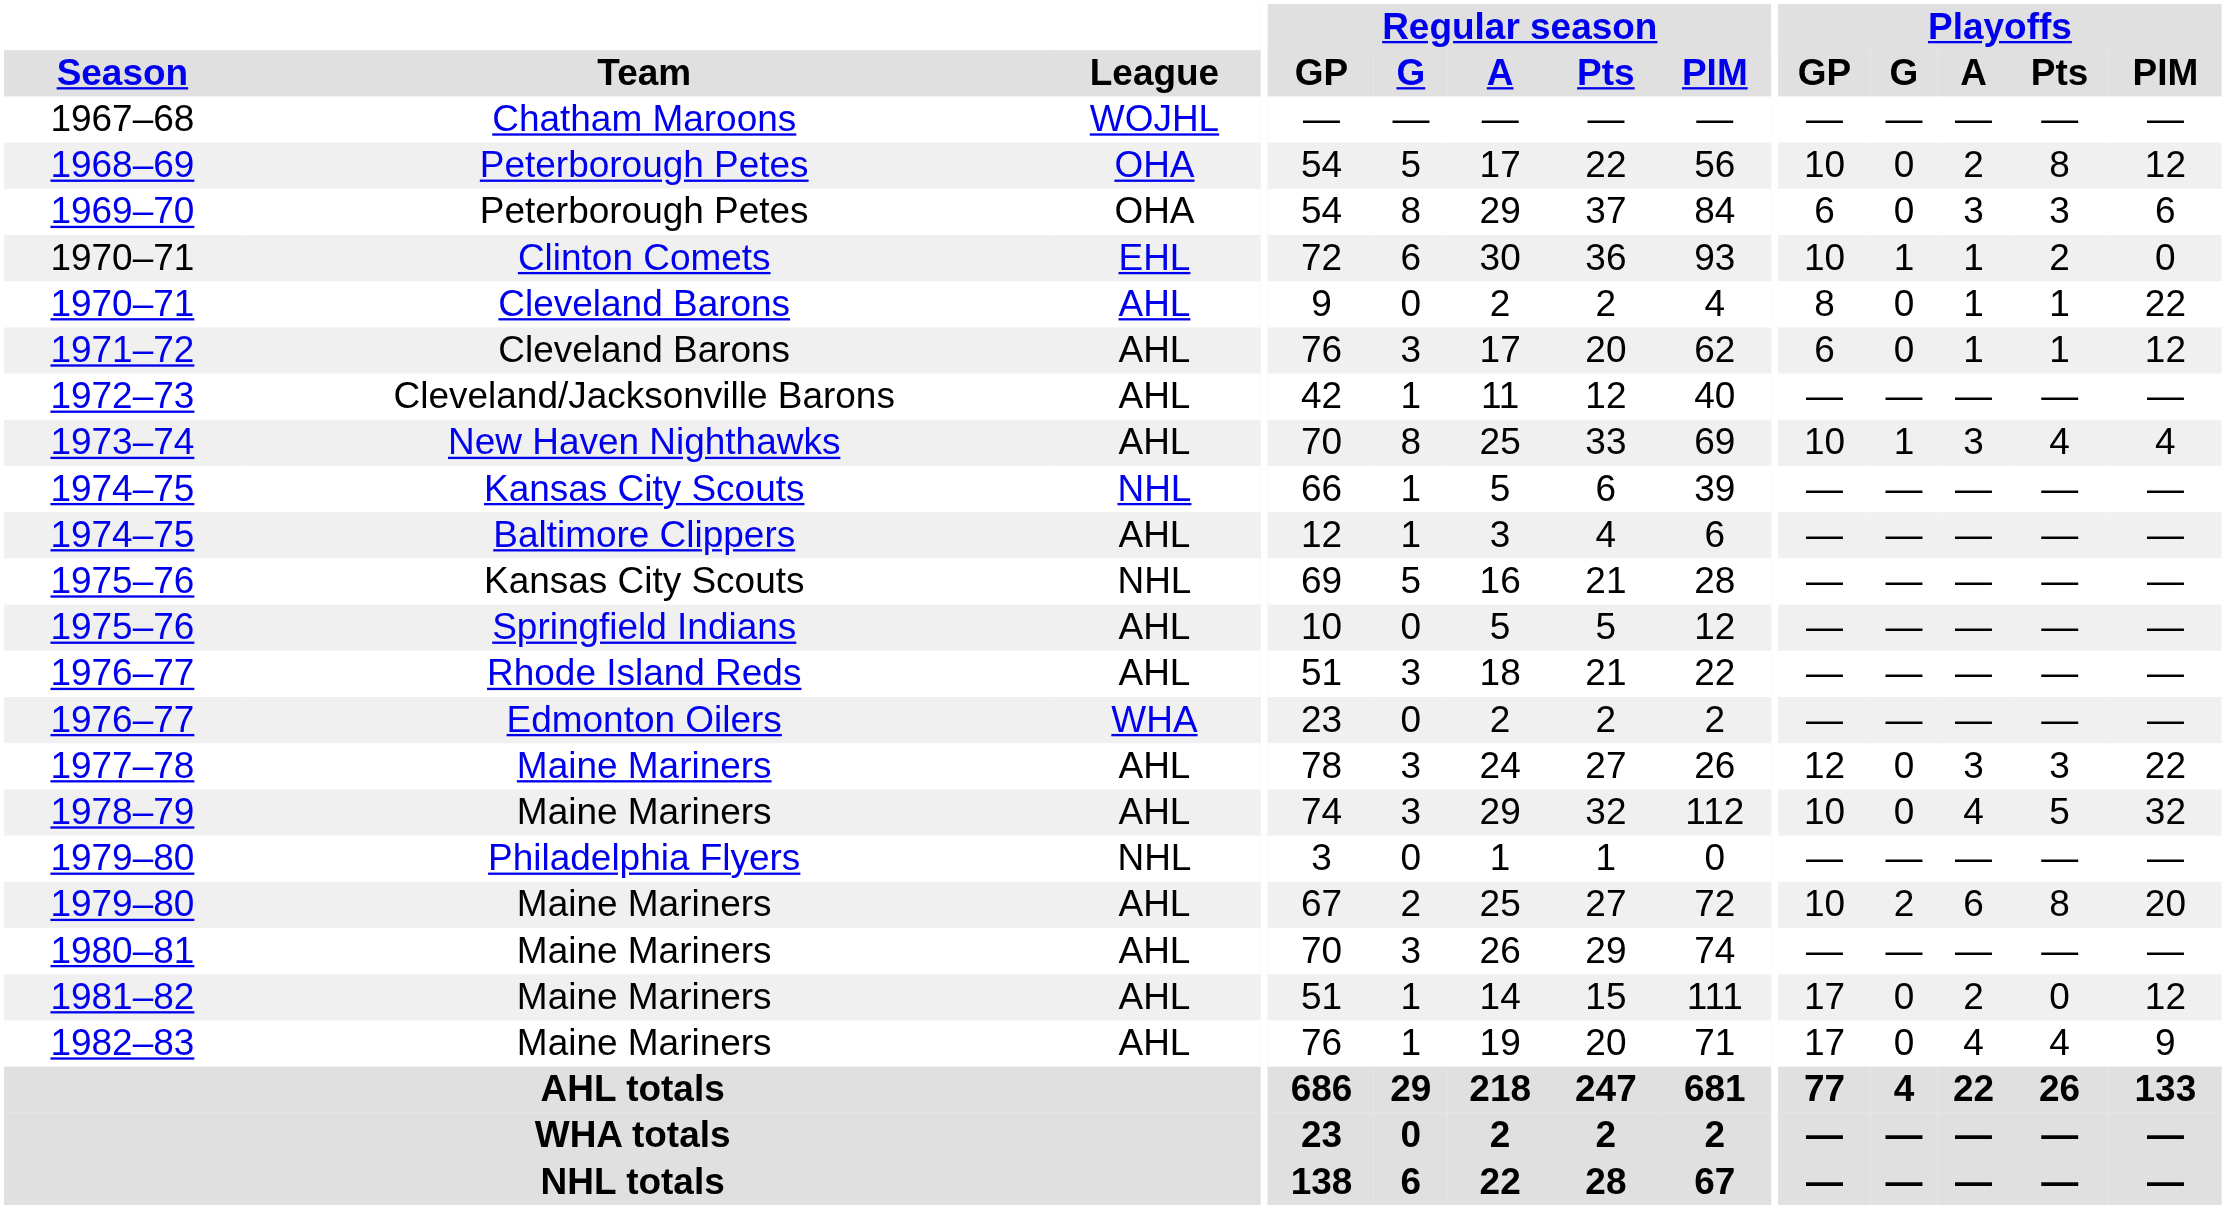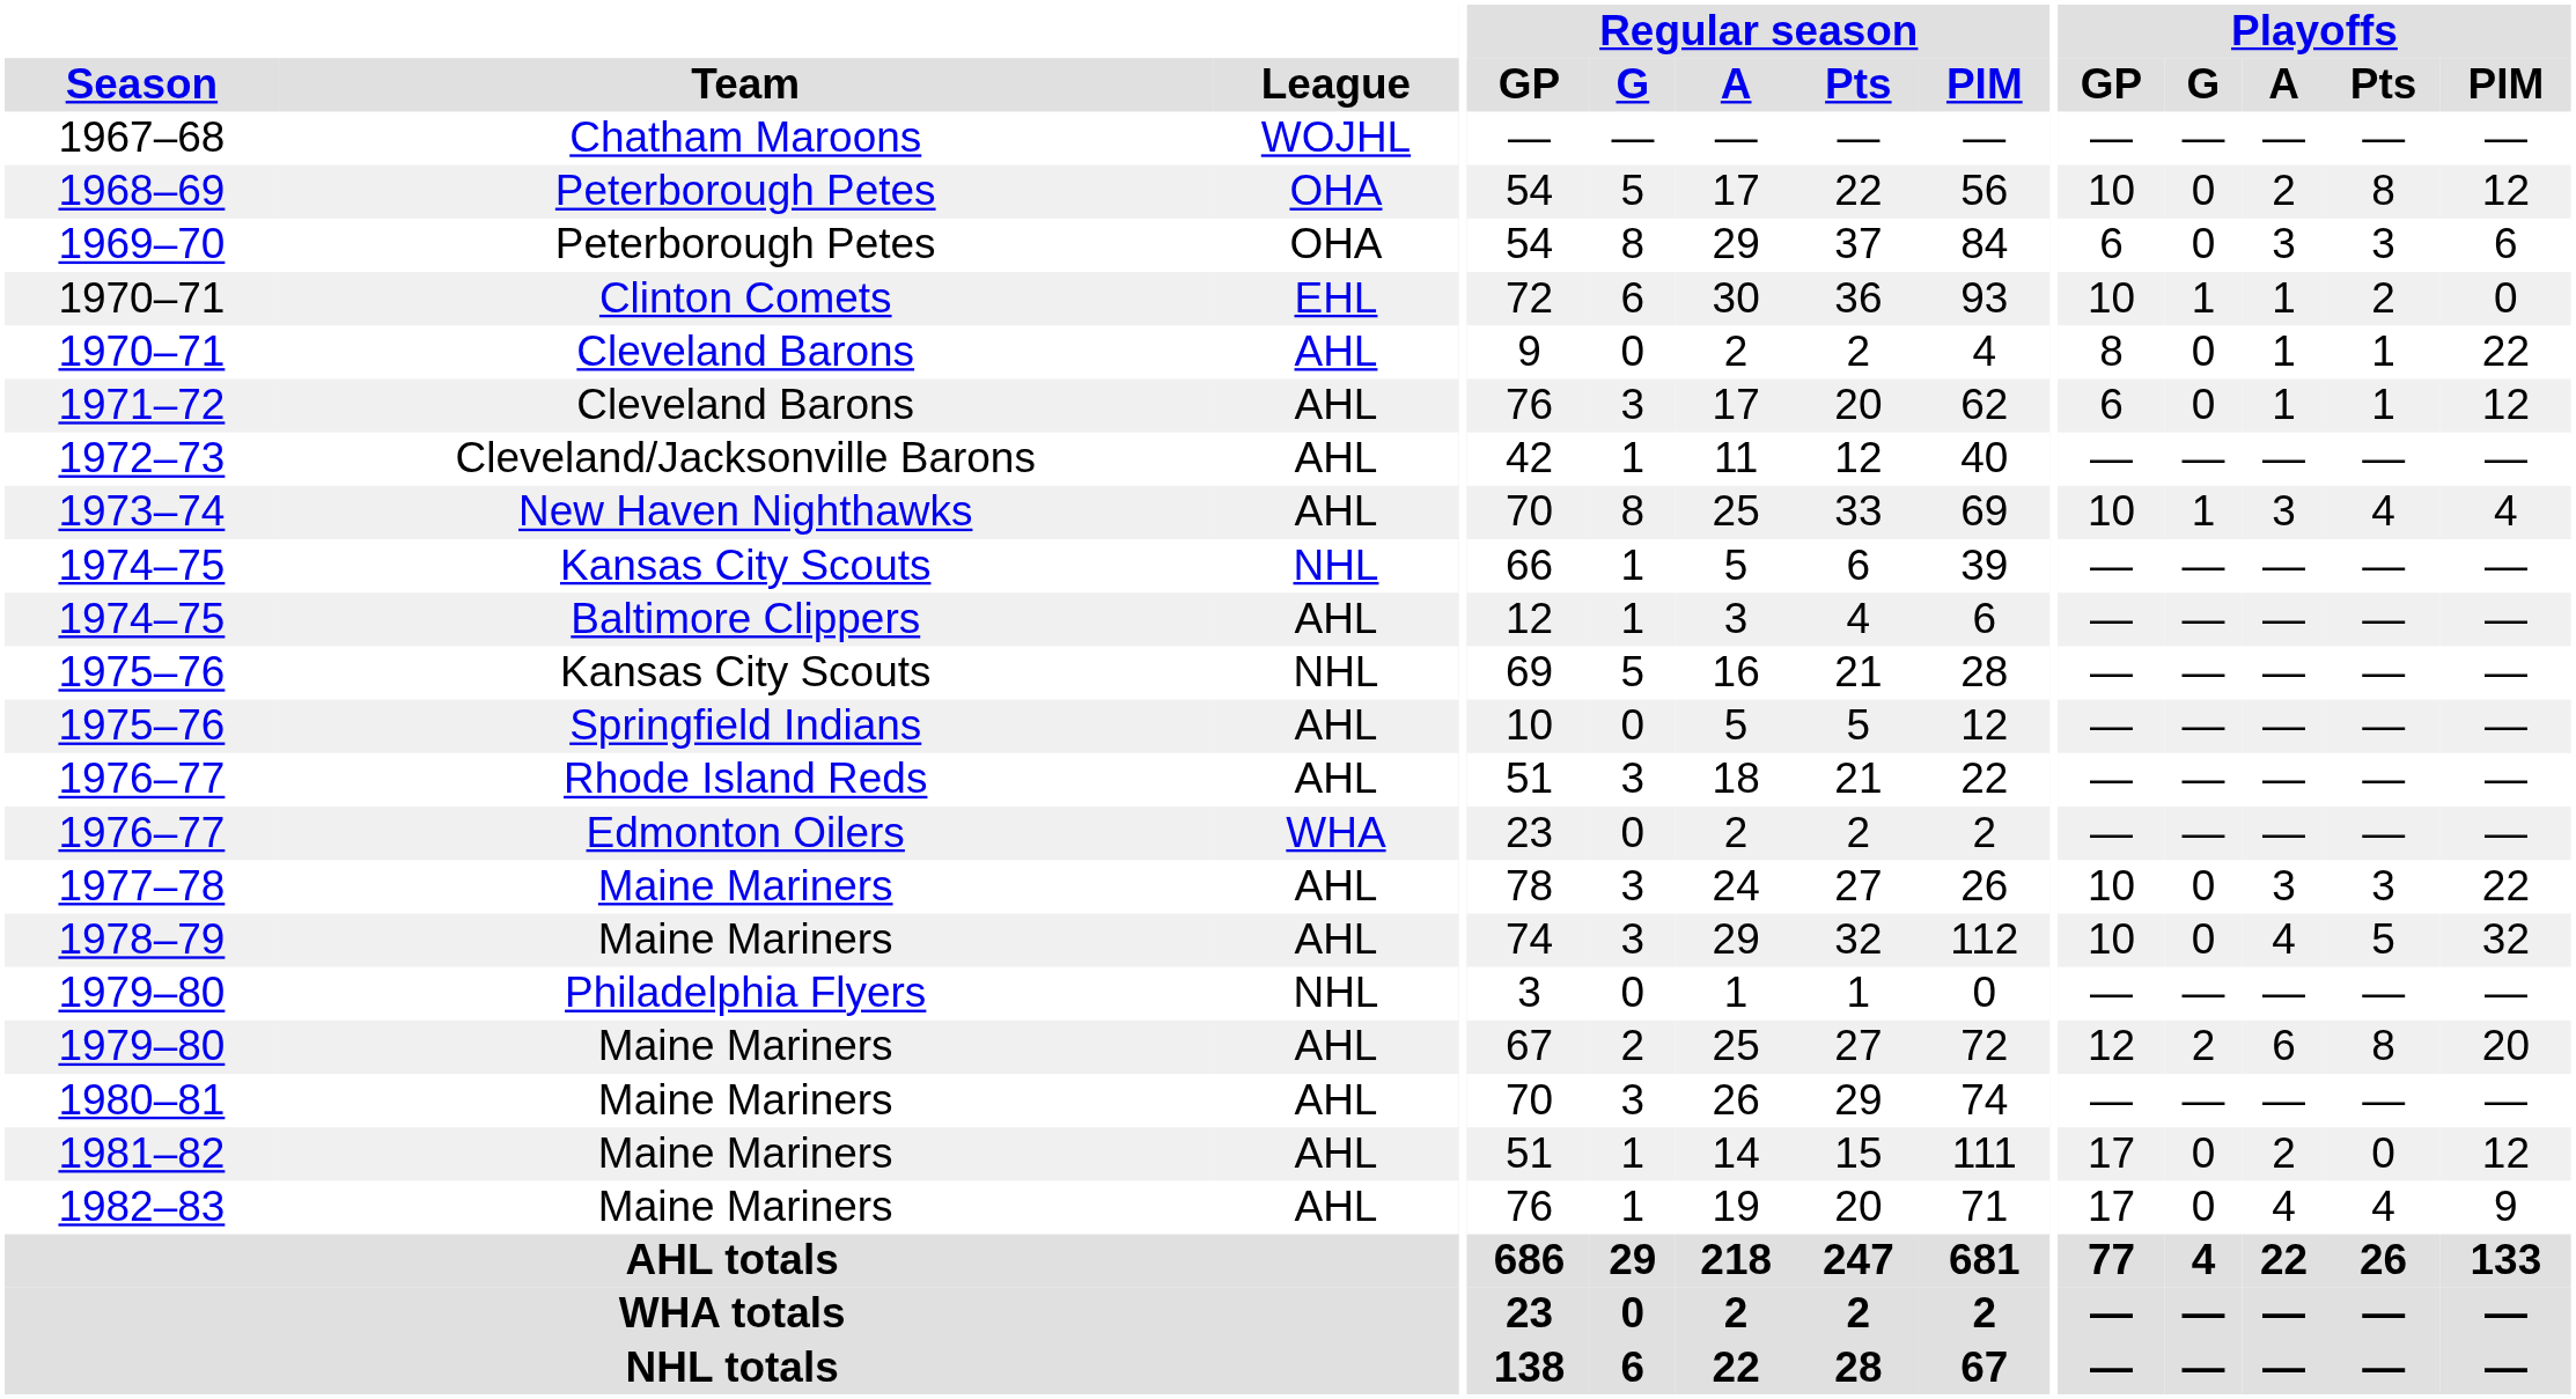 <table border="0" cellpadding="1" cellspacing="0" style="text-align:center; width:60em">
 <tr bgcolor="#e0e0e0">
 <th colspan="3" bgcolor="#ffffff"></th>
 <th rowspan="100" bgcolor="#ffffff"></th>
 <th colspan="5"><a href='#'>Regular season</a></th>
 <th rowspan="100" bgcolor="#ffffff"></th>
 <th colspan="5"><a href='#'>Playoffs</a></th>
 </tr>
 <tr bgcolor="#e0e0e0">
 <th><a href='#'>Season</a></th>
 <th>Team</th>
 <th>League</th>
 <th>GP</th>
 <th><a href='#'>G</a></th>
 <th><a href='#'>A</a></th>
 <th><a href='#'>Pts</a></th>
 <th><a href='#'>PIM</a></th>
 <th>GP</th>
 <th>G</th>
 <th>A</th>
 <th>Pts</th>
 <th>PIM</th>
 </tr>
 <tr>
 <td>1967–68</td>
 <td><a href='#'>Chatham Maroons</a></td>
 <td><a href='#'>WOJHL</a></td>
 <td>—</td>
 <td>—</td>
 <td>—</td>
 <td>—</td>
 <td>—</td>
 <td>—</td>
 <td>—</td>
 <td>—</td>
 <td>—</td>
 <td>—</td>
 </tr>
 <tr bgcolor="#f0f0f0">
 <td><a href='#'>1968–69</a></td>
 <td><a href='#'>Peterborough Petes</a></td>
 <td><a href='#'>OHA</a></td>
 <td>54</td>
 <td>5</td>
 <td>17</td>
 <td>22</td>
 <td>56</td>
 <td>10</td>
 <td>0</td>
 <td>2</td>
 <td>8</td>
 <td>12</td>
 </tr>
 <tr>
 <td><a href='#'>1969–70</a></td>
 <td>Peterborough Petes</td>
 <td>OHA</td>
 <td>54</td>
 <td>8</td>
 <td>29</td>
 <td>37</td>
 <td>84</td>
 <td>6</td>
 <td>0</td>
 <td>3</td>
 <td>3</td>
 <td>6</td>
 </tr>
 <tr bgcolor="#f0f0f0">
 <td>1970–71</td>
 <td><a href='#'>Clinton Comets</a></td>
 <td><a href='#'>EHL</a></td>
 <td>72</td>
 <td>6</td>
 <td>30</td>
 <td>36</td>
 <td>93</td>
 <td>10</td>
 <td>1</td>
 <td>1</td>
 <td>2</td>
 <td>0</td>
 </tr>
 <tr>
 <td><a href='#'>1970–71</a></td>
 <td><a href='#'>Cleveland Barons</a></td>
 <td><a href='#'>AHL</a></td>
 <td>9</td>
 <td>0</td>
 <td>2</td>
 <td>2</td>
 <td>4</td>
 <td>8</td>
 <td>0</td>
 <td>1</td>
 <td>1</td>
 <td>22</td>
 </tr>
 <tr bgcolor="#f0f0f0">
 <td><a href='#'>1971–72</a></td>
 <td>Cleveland Barons</td>
 <td>AHL</td>
 <td>76</td>
 <td>3</td>
 <td>17</td>
 <td>20</td>
 <td>62</td>
 <td>6</td>
 <td>0</td>
 <td>1</td>
 <td>1</td>
 <td>12</td>
 </tr>
 <tr>
 <td><a href='#'>1972–73</a></td>
 <td>Cleveland/Jacksonville Barons</td>
 <td>AHL</td>
 <td>42</td>
 <td>1</td>
 <td>11</td>
 <td>12</td>
 <td>40</td>
 <td>—</td>
 <td>—</td>
 <td>—</td>
 <td>—</td>
 <td>—</td>
 </tr>
 <tr bgcolor="#f0f0f0">
 <td><a href='#'>1973–74</a></td>
 <td><a href='#'>New Haven Nighthawks</a></td>
 <td>AHL</td>
 <td>70</td>
 <td>8</td>
 <td>25</td>
 <td>33</td>
 <td>69</td>
 <td>10</td>
 <td>1</td>
 <td>3</td>
 <td>4</td>
 <td>4</td>
 </tr>
 <tr>
 <td><a href='#'>1974–75</a></td>
 <td><a href='#'>Kansas City Scouts</a></td>
 <td><a href='#'>NHL</a></td>
 <td>66</td>
 <td>1</td>
 <td>5</td>
 <td>6</td>
 <td>39</td>
 <td>—</td>
 <td>—</td>
 <td>—</td>
 <td>—</td>
 <td>—</td>
 </tr>
 <tr bgcolor="#f0f0f0">
 <td><a href='#'>1974–75</a></td>
 <td><a href='#'>Baltimore Clippers</a></td>
 <td>AHL</td>
 <td>12</td>
 <td>1</td>
 <td>3</td>
 <td>4</td>
 <td>6</td>
 <td>—</td>
 <td>—</td>
 <td>—</td>
 <td>—</td>
 <td>—</td>
 </tr>
 <tr>
 <td><a href='#'>1975–76</a></td>
 <td>Kansas City Scouts</td>
 <td>NHL</td>
 <td>69</td>
 <td>5</td>
 <td>16</td>
 <td>21</td>
 <td>28</td>
 <td>—</td>
 <td>—</td>
 <td>—</td>
 <td>—</td>
 <td>—</td>
 </tr>
 <tr bgcolor="#f0f0f0">
 <td><a href='#'>1975–76</a></td>
 <td><a href='#'>Springfield Indians</a></td>
 <td>AHL</td>
 <td>10</td>
 <td>0</td>
 <td>5</td>
 <td>5</td>
 <td>12</td>
 <td>—</td>
 <td>—</td>
 <td>—</td>
 <td>—</td>
 <td>—</td>
 </tr>
 <tr>
 <td><a href='#'>1976–77</a></td>
 <td><a href='#'>Rhode Island Reds</a></td>
 <td>AHL</td>
 <td>51</td>
 <td>3</td>
 <td>18</td>
 <td>21</td>
 <td>22</td>
 <td>—</td>
 <td>—</td>
 <td>—</td>
 <td>—</td>
 <td>—</td>
 </tr>
 <tr bgcolor="#f0f0f0">
 <td><a href='#'>1976–77</a></td>
 <td><a href='#'>Edmonton Oilers</a></td>
 <td><a href='#'>WHA</a></td>
 <td>23</td>
 <td>0</td>
 <td>2</td>
 <td>2</td>
 <td>2</td>
 <td>—</td>
 <td>—</td>
 <td>—</td>
 <td>—</td>
 <td>—</td>
 </tr>
 <tr>
 <td><a href='#'>1977–78</a></td>
 <td><a href='#'>Maine Mariners</a></td>
 <td>AHL</td>
 <td>78</td>
 <td>3</td>
 <td>24</td>
 <td>27</td>
 <td>26</td>
-<td>12</td>
+<td>10</td>
 <td>0</td>
 <td>3</td>
 <td>3</td>
 <td>22</td>
 </tr>
 <tr bgcolor="#f0f0f0">
 <td><a href='#'>1978–79</a></td>
 <td>Maine Mariners</td>
 <td>AHL</td>
 <td>74</td>
 <td>3</td>
 <td>29</td>
 <td>32</td>
 <td>112</td>
 <td>10</td>
 <td>0</td>
 <td>4</td>
 <td>5</td>
 <td>32</td>
 </tr>
 <tr>
 <td><a href='#'>1979–80</a></td>
 <td><a href='#'>Philadelphia Flyers</a></td>
 <td>NHL</td>
 <td>3</td>
 <td>0</td>
 <td>1</td>
 <td>1</td>
 <td>0</td>
 <td>—</td>
 <td>—</td>
 <td>—</td>
 <td>—</td>
 <td>—</td>
 </tr>
 <tr bgcolor="#f0f0f0">
 <td><a href='#'>1979–80</a></td>
 <td>Maine Mariners</td>
 <td>AHL</td>
 <td>67</td>
 <td>2</td>
 <td>25</td>
 <td>27</td>
 <td>72</td>
-<td>10</td>
+<td>12</td>
 <td>2</td>
 <td>6</td>
 <td>8</td>
 <td>20</td>
 </tr>
 <tr>
 <td><a href='#'>1980–81</a></td>
 <td>Maine Mariners</td>
 <td>AHL</td>
 <td>70</td>
 <td>3</td>
 <td>26</td>
 <td>29</td>
 <td>74</td>
 <td>—</td>
 <td>—</td>
 <td>—</td>
 <td>—</td>
 <td>—</td>
 </tr>
 <tr bgcolor="#f0f0f0">
 <td><a href='#'>1981–82</a></td>
 <td>Maine Mariners</td>
 <td>AHL</td>
 <td>51</td>
 <td>1</td>
 <td>14</td>
 <td>15</td>
 <td>111</td>
 <td>17</td>
 <td>0</td>
 <td>2</td>
 <td>0</td>
 <td>12</td>
 </tr>
 <tr>
 <td><a href='#'>1982–83</a></td>
 <td>Maine Mariners</td>
 <td>AHL</td>
 <td>76</td>
 <td>1</td>
 <td>19</td>
 <td>20</td>
 <td>71</td>
 <td>17</td>
 <td>0</td>
 <td>4</td>
 <td>4</td>
 <td>9</td>
 </tr>
 <tr bgcolor="#e0e0e0">
 <th colspan="3">AHL totals</th>
 <th>686</th>
 <th>29</th>
 <th>218</th>
 <th>247</th>
 <th>681</th>
 <th>77</th>
 <th>4</th>
 <th>22</th>
 <th>26</th>
 <th>133</th>
 </tr>
 <tr bgcolor="#e0e0e0">
 <th colspan="3">WHA totals</th>
 <th>23</th>
 <th>0</th>
 <th>2</th>
 <th>2</th>
 <th>2</th>
 <th>—</th>
 <th>—</th>
 <th>—</th>
 <th>—</th>
 <th>—</th>
 </tr>
 <tr bgcolor="#e0e0e0">
 <th colspan="3">NHL totals</th>
 <th>138</th>
 <th>6</th>
 <th>22</th>
 <th>28</th>
 <th>67</th>
 <th>—</th>
 <th>—</th>
 <th>—</th>
 <th>—</th>
 <th>—</th>
 </tr>
 </table>
